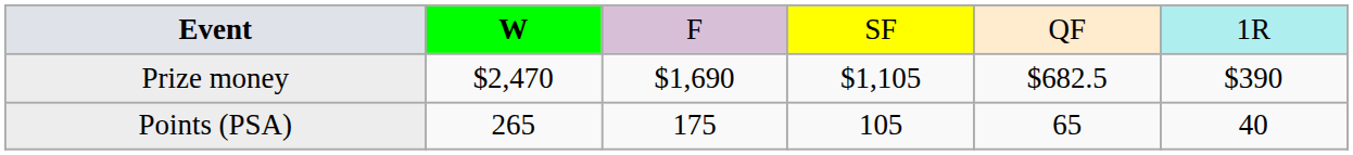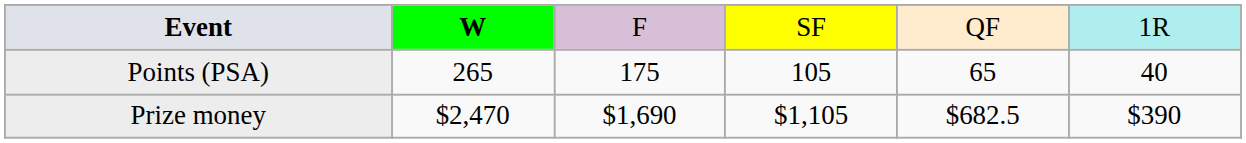 <table class=wikitable style=font-size:90%;text-align:center>
 <tr>
 <td width=200 colspan=1 bgcolor=#dfe2e9><strong>Event</strong></td>
 <td width=80 bgcolor=lime><strong>W</strong></td>
 <td width=85 bgcolor=#D8BFD8>F</td>
 <td width=85 bgcolor=#FFFF00>SF</td>
 <td width=85 bgcolor=#ffebcd>QF</td>
 <td width=85 bgcolor=#afeeee>1R</td>
 </tr>
 <tr>
+<td bgcolor=#EDEDED>Points (PSA)</td>
+<td>265</td>
+<td>175</td>
+<td>105</td>
+<td>65</td>
+<td>40</td>
+</tr>
+<tr>
 <td bgcolor=#EDEDED>Prize money</td>
 <td>$2,470</td>
 <td>$1,690</td>
 <td>$1,105</td>
 <td>$682.5</td>
 <td>$390</td>
 </tr>
-<tr>
-<td bgcolor=#EDEDED>Points (PSA)</td>
-<td>265</td>
-<td>175</td>
-<td>105</td>
-<td>65</td>
-<td>40</td>
-</tr>
 </table>
